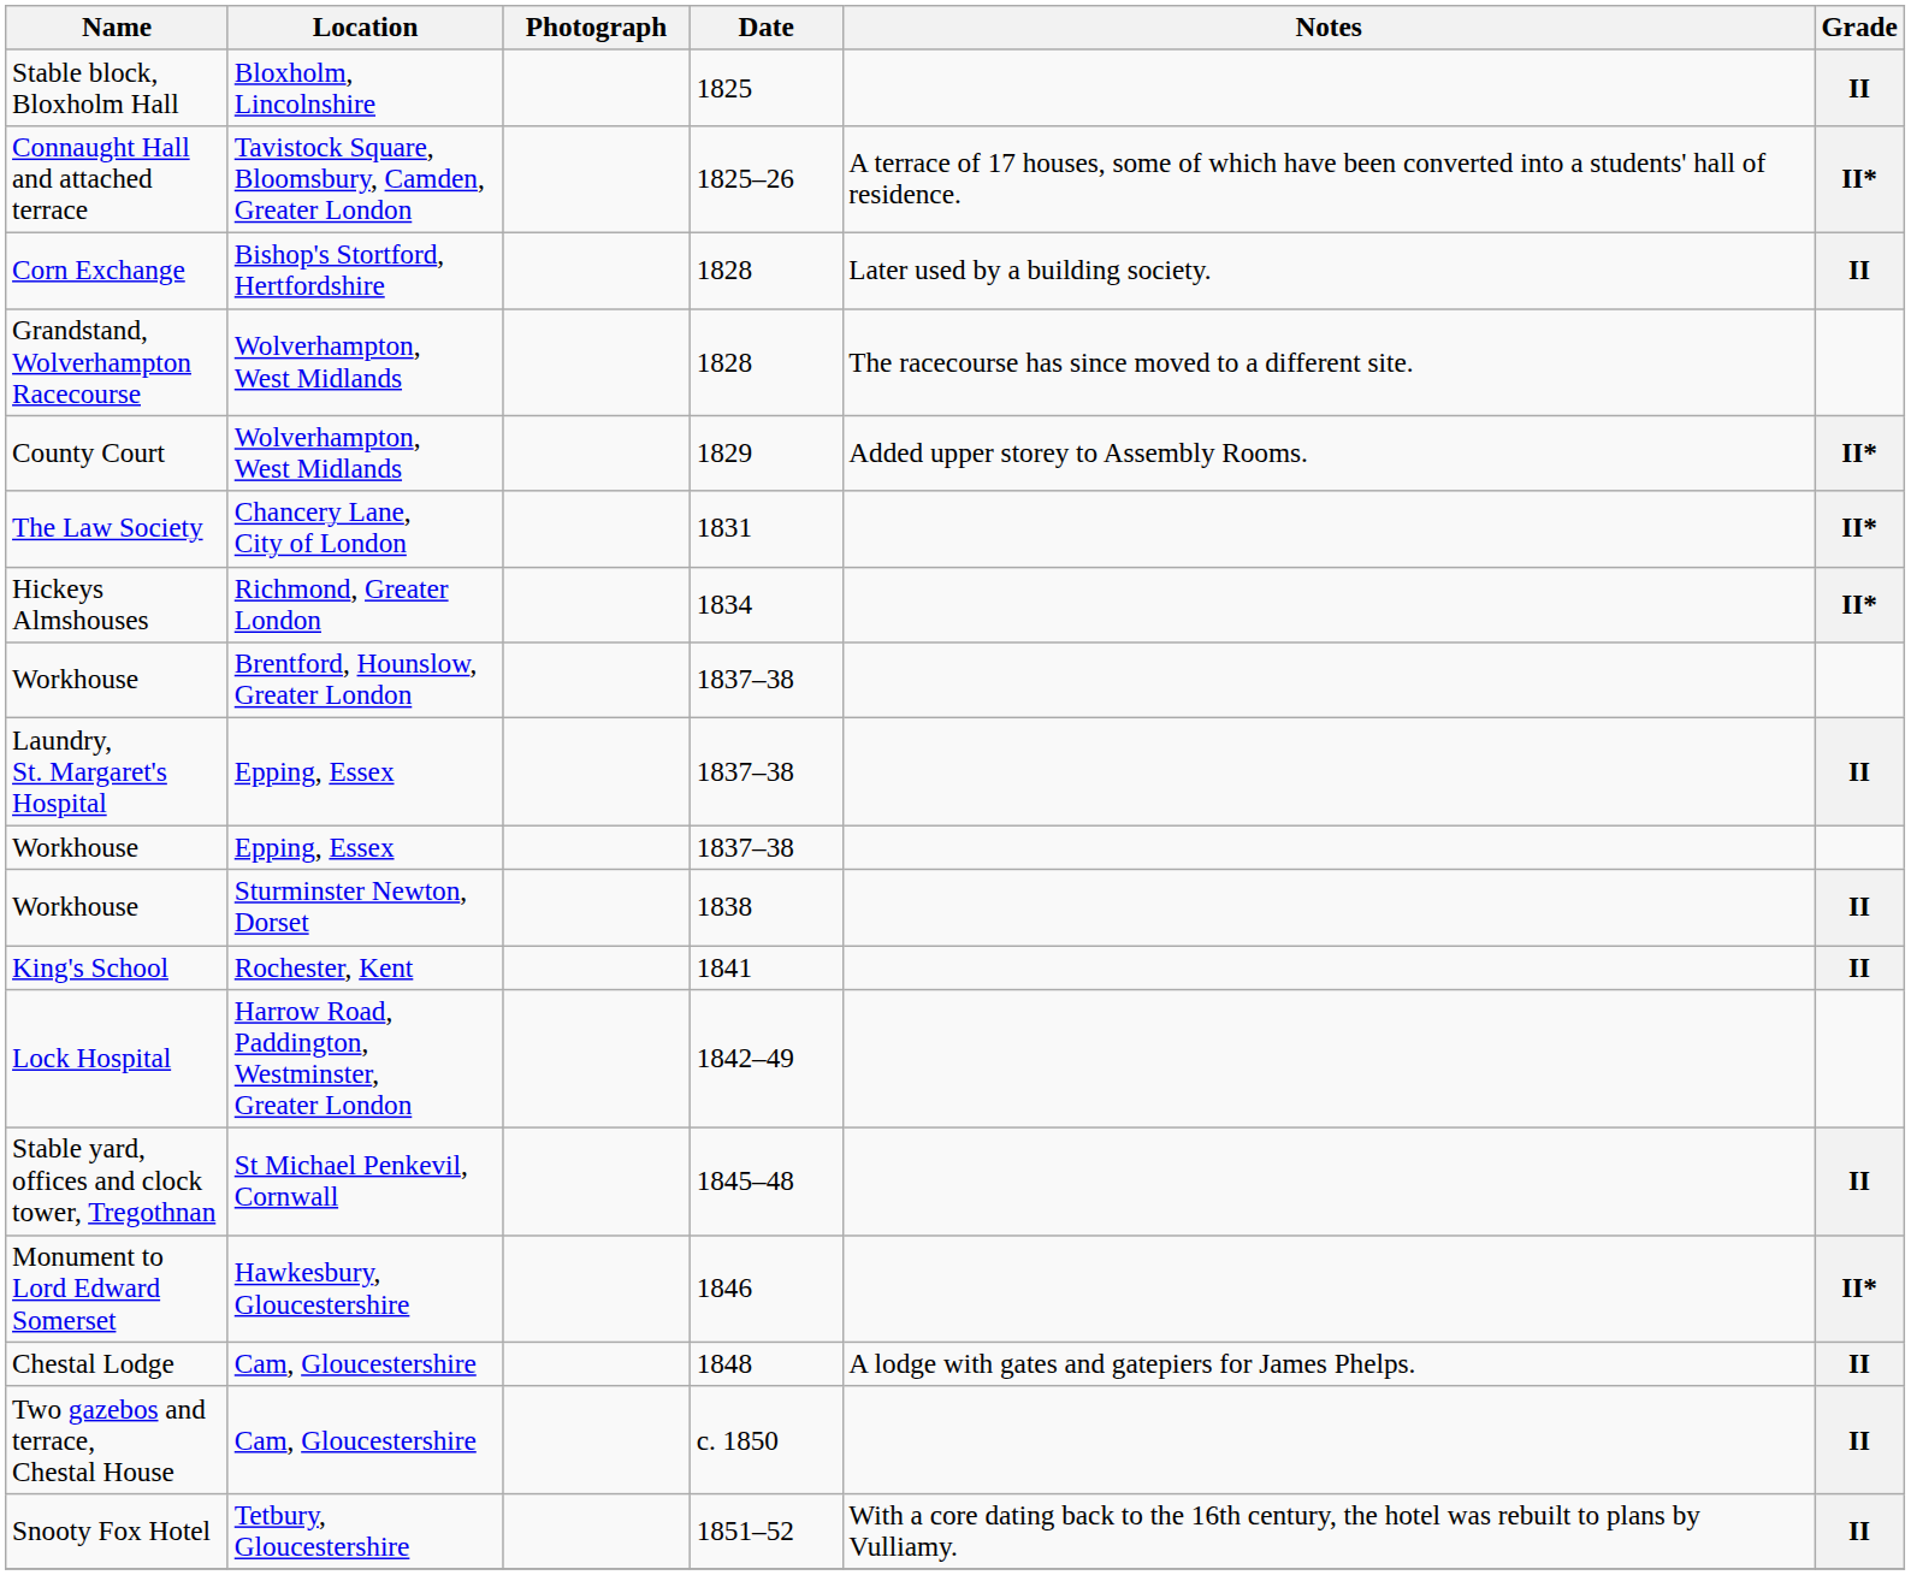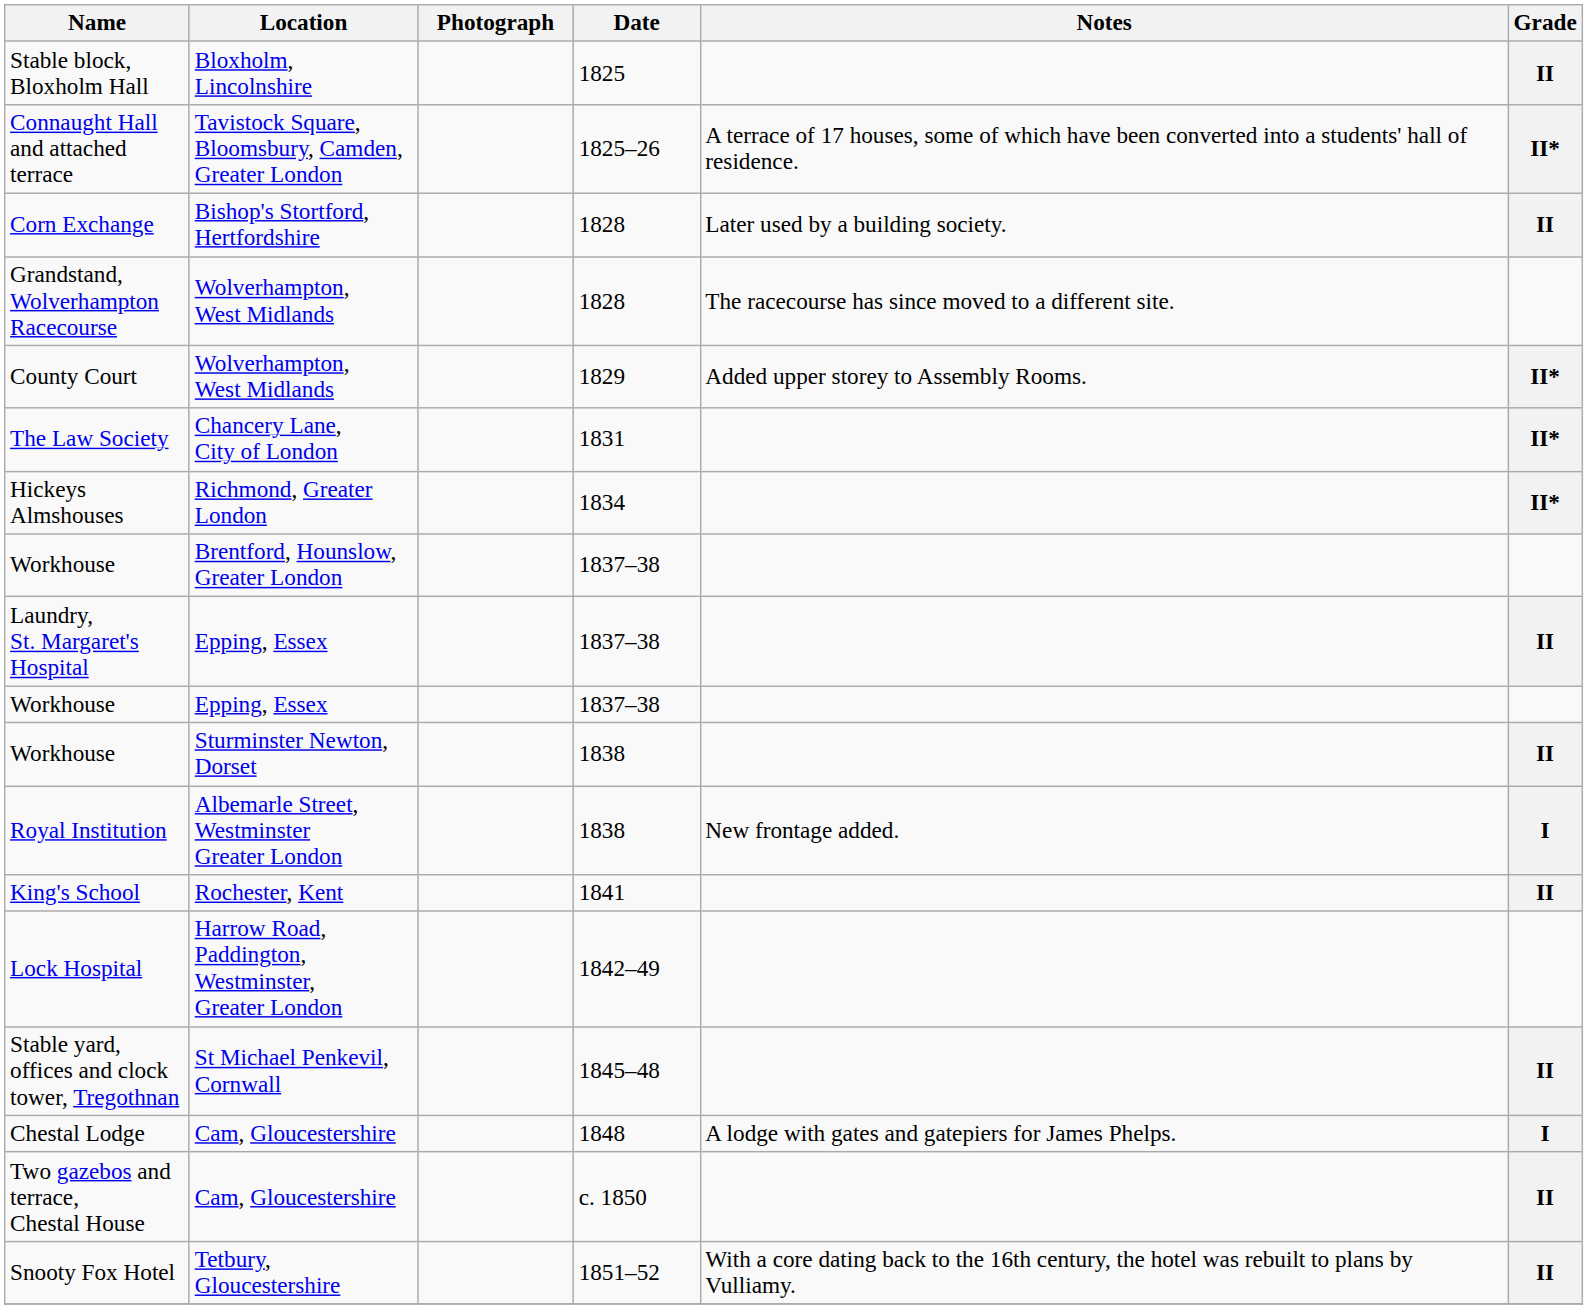 <table class="wikitable sortable">
 <tr>
 <th style="width:120px">Name</th>
 <th style="width:150px">Location</th>
 <th style="width:100px" class="unsortable">Photograph</th>
 <th style="width:80px">Date</th>
 <th style="width:550px" class="unsortable">Notes</th>
 <th style="width:24px">Grade</th>
 </tr>
 <tr>
 <td>Stable block, Bloxholm Hall</td>
 <td><a href='#'>Bloxholm</a>, <a href='#'>Lincolnshire</a><br><small></small></td>
 <td></td>
 <td>1825</td>
 <td></td>
 <th>II</th>
 </tr>
 <tr>
 <td><a href='#'>Connaught Hall</a> and attached terrace</td>
 <td><a href='#'>Tavistock Square</a>, <a href='#'>Bloomsbury</a>, <a href='#'>Camden</a>, <a href='#'>Greater London</a><br><small></small></td>
 <td></td>
 <td>1825–26</td>
 <td>A terrace of 17 houses, some of which have been converted into a students' hall of residence.</td>
 <th>II*</th>
 </tr>
 <tr>
 <td><a href='#'>Corn Exchange</a></td>
 <td><a href='#'>Bishop's Stortford</a>, <a href='#'>Hertfordshire</a><br><small></small></td>
 <td></td>
 <td>1828</td>
 <td>Later used by a building society.</td>
 <th>II</th>
 </tr>
 <tr>
 <td>Grandstand, <a href='#'>Wolverhampton Racecourse</a></td>
 <td><a href='#'>Wolverhampton</a>,<br><a href='#'>West Midlands</a></td>
 <td></td>
 <td>1828</td>
 <td>The racecourse has since moved to a different site.</td>
 <td></td>
 </tr>
 <tr>
 <td>County Court</td>
 <td><a href='#'>Wolverhampton</a>,<br><a href='#'>West Midlands</a><br><small></small></td>
 <td></td>
 <td>1829</td>
 <td>Added upper storey to Assembly Rooms.</td>
 <th>II*</th>
 </tr>
 <tr>
 <td><a href='#'>The Law Society</a></td>
 <td><a href='#'>Chancery Lane</a>,<br><a href='#'>City of London</a><br><small></small></td>
 <td></td>
 <td>1831</td>
 <td></td>
 <th>II*</th>
 </tr>
 <tr>
 <td>Hickeys Almshouses</td>
 <td><a href='#'>Richmond</a>, <a href='#'>Greater London</a><br><small></small></td>
 <td></td>
 <td>1834</td>
 <td></td>
 <th>II*</th>
 </tr>
 <tr>
 <td>Workhouse</td>
 <td><a href='#'>Brentford</a>, <a href='#'>Hounslow</a>, <a href='#'>Greater London</a></td>
 <td></td>
 <td>1837–38</td>
 <td></td>
 </tr>
 <tr>
 <td>Laundry,<br><a href='#'>St. Margaret's Hospital</a></td>
 <td><a href='#'>Epping</a>, <a href='#'>Essex</a><br><small></small></td>
 <td></td>
 <td>1837–38</td>
 <td></td>
 <th>II</th>
 </tr>
 <tr>
 <td>Workhouse</td>
 <td><a href='#'>Epping</a>, <a href='#'>Essex</a></td>
 <td></td>
 <td>1837–38</td>
 <td></td>
 </tr>
 <tr>
 <td>Workhouse</td>
 <td><a href='#'>Sturminster Newton</a>, <a href='#'>Dorset</a><br><small></small></td>
 <td></td>
 <td>1838</td>
 <td></td>
 <th>II</th>
 </tr>
 <tr>
+<td><a href='#'>Royal Institution</a></td>
+<td><a href='#'>Albemarle Street</a>, <a href='#'>Westminster</a><br><a href='#'>Greater London</a><br><small></small></td>
+<td></td>
+<td>1838</td>
+<td>New frontage added.</td>
+<th>I</th>
+</tr>
+<tr>
 <td><a href='#'>King's School</a></td>
 <td><a href='#'>Rochester</a>, <a href='#'>Kent</a><br><small></small></td>
 <td></td>
 <td>1841</td>
 <td></td>
 <th>II</th>
 </tr>
 <tr>
 <td><a href='#'>Lock Hospital</a></td>
 <td><a href='#'>Harrow Road</a>, <a href='#'>Paddington</a>, <a href='#'>Westminster</a>,<br><a href='#'>Greater London</a></td>
 <td></td>
 <td>1842–49</td>
 <td></td>
 <td></td>
 </tr>
 <tr>
 <td>Stable yard, offices and clock tower, <a href='#'>Tregothnan</a></td>
 <td><a href='#'>St Michael Penkevil</a>, <a href='#'>Cornwall</a><br><small></small></td>
 <td></td>
 <td>1845–48</td>
 <td></td>
 <th>II</th>
 </tr>
 <tr>
-<td>Monument to<br><a href='#'>Lord Edward Somerset</a></td>
-<td><a href='#'>Hawkesbury</a>, <a href='#'>Gloucestershire</a><br><small></small></td>
-<td></td>
-<td>1846</td>
-<td></td>
-<th>II*</th>
-</tr>
-<tr>
 <td>Chestal Lodge</td>
 <td><a href='#'>Cam</a>, <a href='#'>Gloucestershire</a><br><small></small></td>
 <td></td>
 <td>1848</td>
 <td>A lodge with gates and gatepiers for James Phelps.</td>
-<th>II</th>
+<th>I</th>
 </tr>
 <tr>
 <td>Two <a href='#'>gazebos</a> and terrace,<br>Chestal House</td>
 <td><a href='#'>Cam</a>, <a href='#'>Gloucestershire</a><br><small></small></td>
 <td></td>
 <td>c. 1850</td>
 <td></td>
 <th>II</th>
 </tr>
 <tr>
 <td>Snooty Fox Hotel</td>
 <td><a href='#'>Tetbury</a>, <a href='#'>Gloucestershire</a><br><small></small></td>
 <td></td>
 <td>1851–52</td>
 <td>With a core dating back to the 16th century, the hotel was rebuilt to plans by Vulliamy.</td>
 <th>II</th>
 </tr>
 <tr>
 </tr>
 </table>
